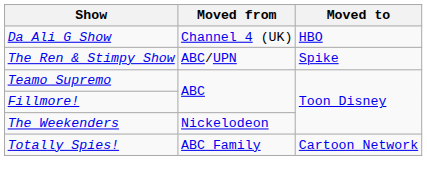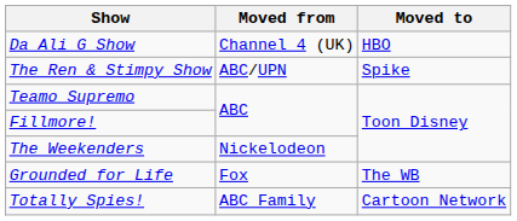 <table class="wikitable sortable">
 <tr>
 <th>Show</th>
 <th>Moved from</th>
 <th>Moved to</th>
 </tr>
 <tr>
 <td><em><a href='#'>Da Ali G Show</a></em></td>
 <td><a href='#'>Channel 4</a> (UK)</td>
 <td><a href='#'>HBO</a></td>
 </tr>
 <tr>
 <td><em><a href='#'>The Ren & Stimpy Show</a></em></td>
 <td><a href='#'>ABC</a>/<a href='#'>UPN</a></td>
 <td><a href='#'>Spike</a></td>
 </tr>
 <tr>
 <td><em><a href='#'>Teamo Supremo</a></em></td>
 <td rowspan="2"><a href='#'>ABC</a></td>
 <td rowspan="3"><a href='#'>Toon Disney</a></td>
 </tr>
 <tr>
 <td><em><a href='#'>Fillmore!</a></em></td>
 </tr>
 <tr>
 <td><em><a href='#'>The Weekenders</a></em></td>
 <td><a href='#'>Nickelodeon</a></td>
 </tr>
 <tr>
+<td><em><a href='#'>Grounded for Life</a></em></td>
+<td><a href='#'>Fox</a></td>
+<td><a href='#'>The WB</a></td>
+</tr>
+<tr>
 <td><em><a href='#'>Totally Spies!</a></em></td>
 <td><a href='#'>ABC Family</a></td>
 <td><a href='#'>Cartoon Network</a></td>
 </tr>
 </table>
